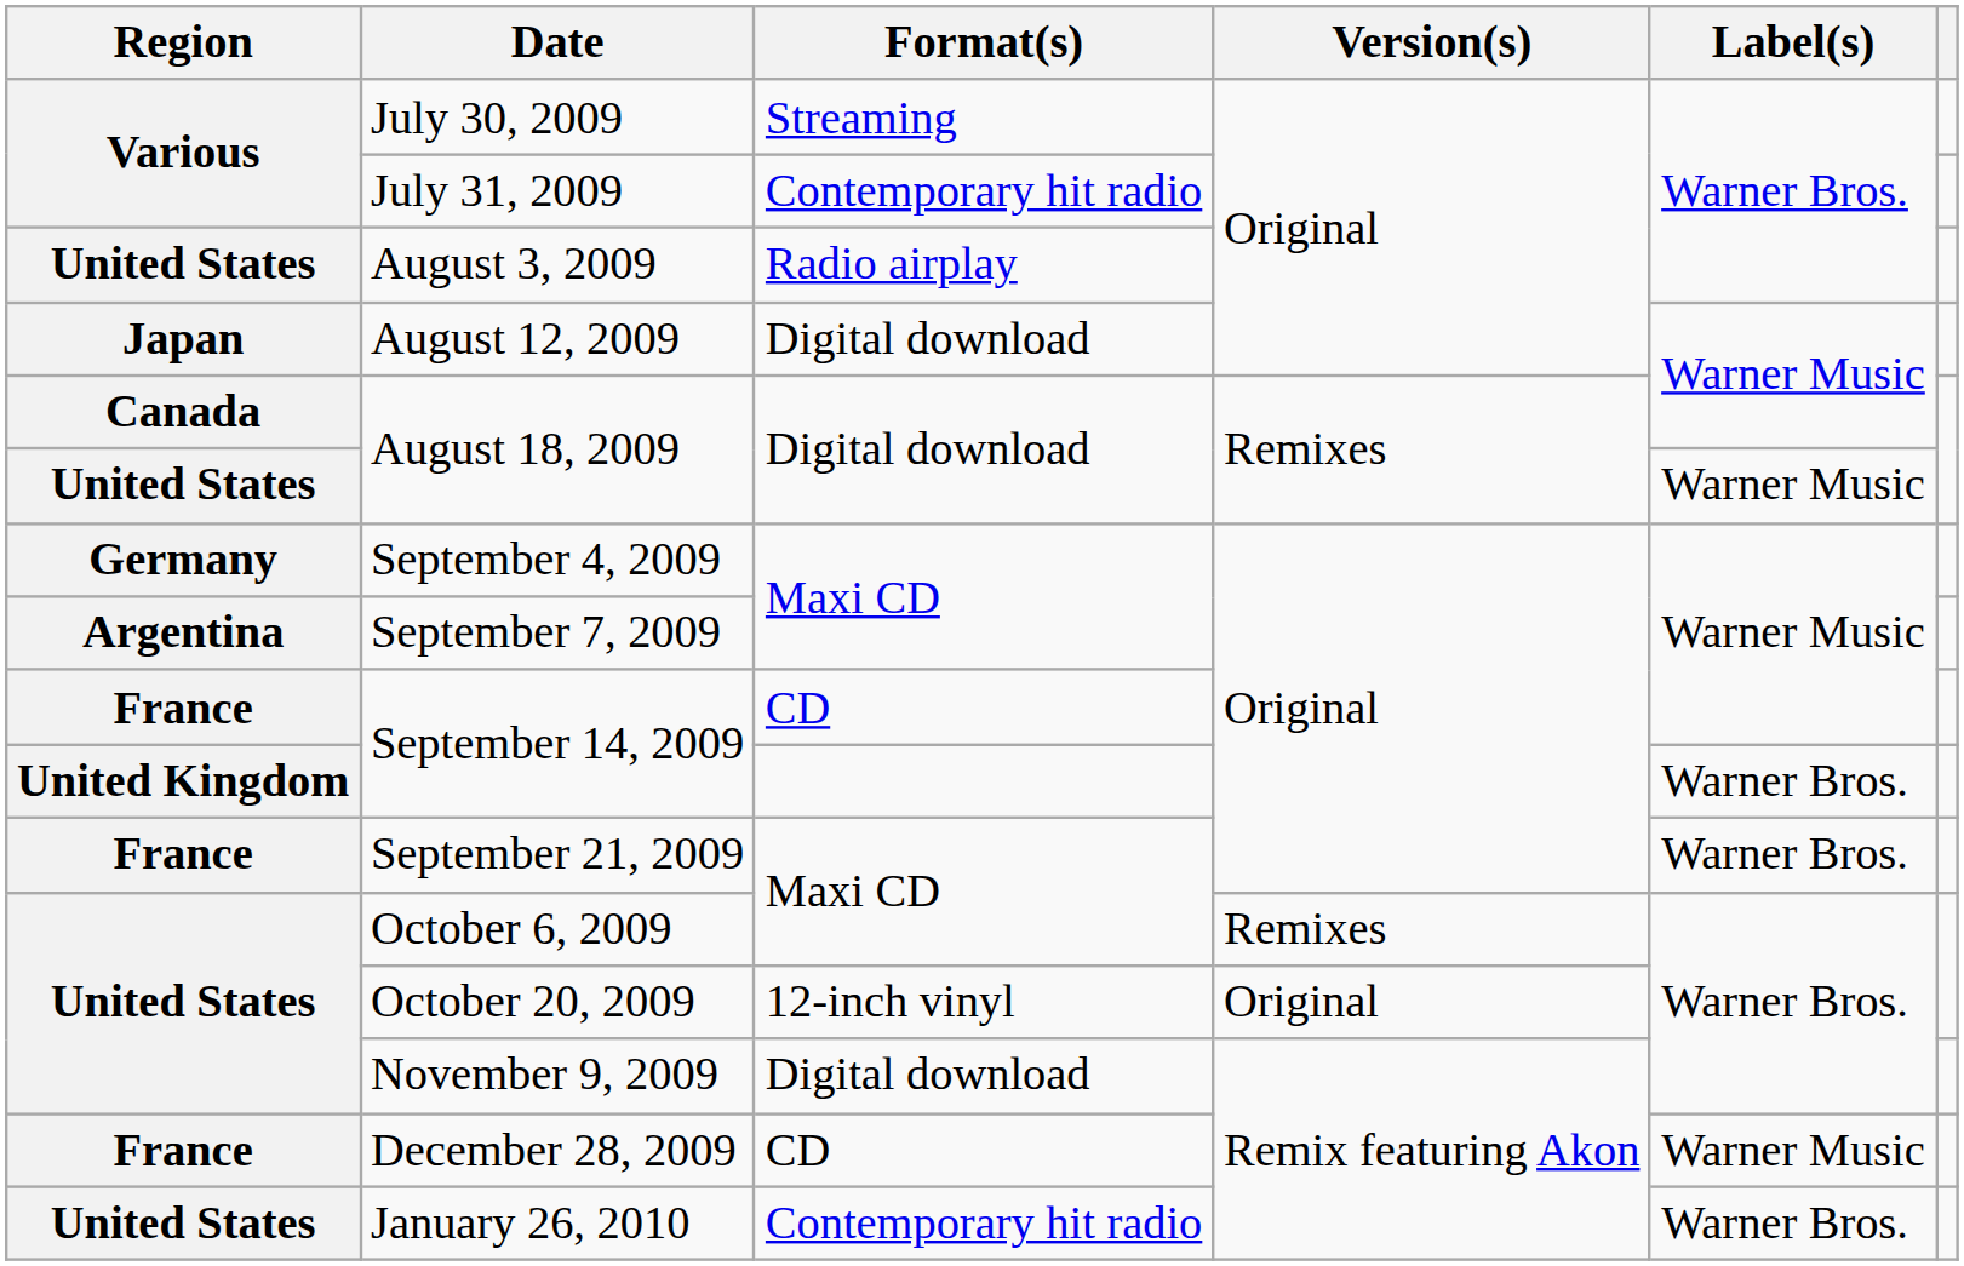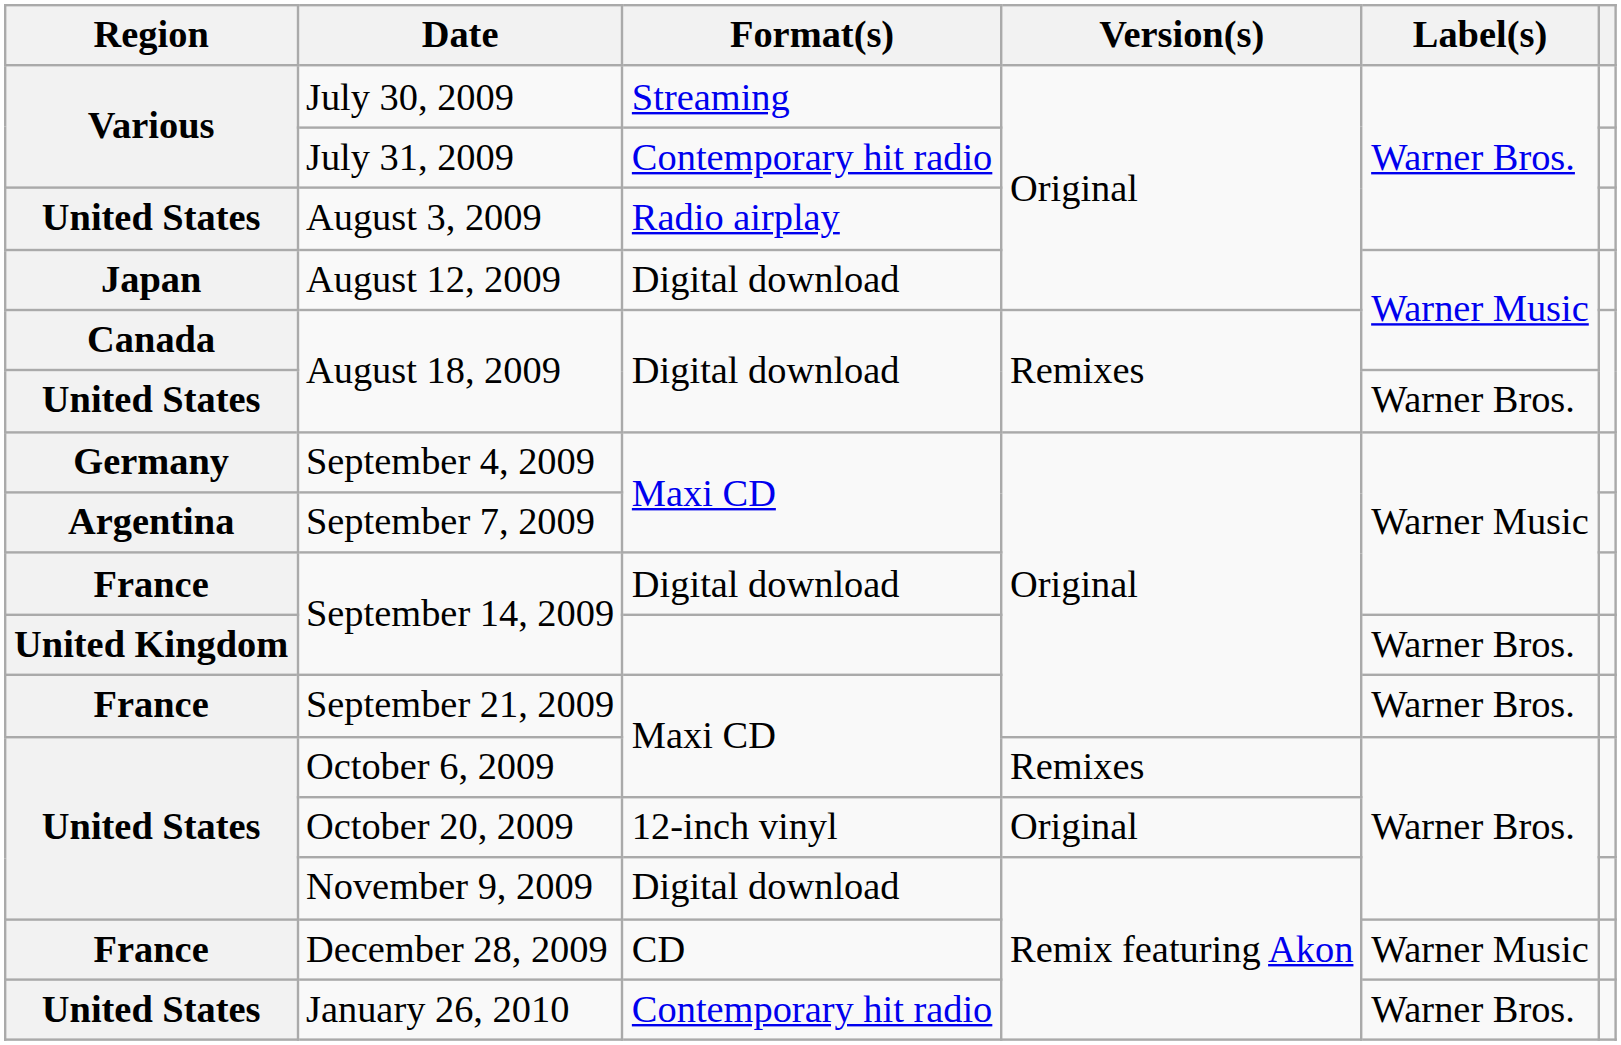 <table class="wikitable plainrowheaders">
 <tr>
 <th scope="col">Region</th>
 <th scope="col">Date</th>
 <th scope="col">Format(s)</th>
 <th scope="col">Version(s)</th>
 <th scope="col">Label(s)</th>
 <th scope="col"></th>
 </tr>
 <tr>
 <th scope="row" rowspan="2">Various</th>
 <td>July 30, 2009</td>
 <td><a href='#'>Streaming</a></td>
 <td rowspan="4">Original</td>
 <td rowspan="3"><a href='#'>Warner Bros.</a></td>
 <td></td>
 </tr>
 <tr>
 <td>July 31, 2009</td>
 <td><a href='#'>Contemporary hit radio</a></td>
 <td></td>
 </tr>
 <tr>
 <th scope="row">United States</th>
 <td>August 3, 2009</td>
 <td><a href='#'>Radio airplay</a></td>
 <td></td>
 </tr>
 <tr>
 <th scope="row">Japan</th>
 <td>August 12, 2009</td>
 <td>Digital download</td>
 <td rowspan="2"><a href='#'>Warner Music</a></td>
 <td></td>
 </tr>
 <tr>
 <th scope="row">Canada</th>
 <td rowspan="2">August 18, 2009</td>
 <td rowspan="2">Digital download </td>
 <td rowspan="2">Remixes</td>
 <td rowspan="2"></td>
 </tr>
 <tr>
 <th scope="row">United States</th>
-<td>Warner Music</td>
+<td>Warner Bros.</td>
 </tr>
 <tr>
 <th scope="row">Germany</th>
 <td>September 4, 2009</td>
 <td rowspan="2"><a href='#'>Maxi CD</a></td>
 <td rowspan="5">Original</td>
 <td rowspan="3">Warner Music</td>
 <td></td>
 </tr>
 <tr>
 <th scope="row">Argentina</th>
 <td>September 7, 2009</td>
 <td></td>
 </tr>
 <tr>
 <th scope="row">France</th>
 <td rowspan="2">September 14, 2009</td>
-<td><a href='#'>CD</a></td>
+<td>Digital download</td>
 <td></td>
 </tr>
 <tr>
 <th scope="row">United Kingdom</th>
 <td></td>
 <td>Warner Bros.</td>
 <td></td>
 </tr>
 <tr>
 <th scope="row">France</th>
 <td>September 21, 2009</td>
 <td rowspan="2">Maxi CD</td>
 <td>Warner Bros.</td>
 <td></td>
 </tr>
 <tr>
 <th scope="row" rowspan="3">United States</th>
 <td>October 6, 2009</td>
 <td>Remixes</td>
 <td rowspan="3">Warner Bros.</td>
 <td rowspan="2"></td>
 </tr>
 <tr>
 <td>October 20, 2009</td>
 <td>12-inch vinyl</td>
 <td>Original</td>
 </tr>
 <tr>
 <td>November 9, 2009</td>
 <td>Digital download</td>
 <td rowspan="3">Remix featuring <a href='#'>Akon</a></td>
 <td></td>
 </tr>
 <tr>
 <th scope="row">France</th>
 <td>December 28, 2009</td>
 <td>CD</td>
 <td>Warner Music</td>
 <td></td>
 </tr>
 <tr>
 <th scope="row">United States</th>
 <td>January 26, 2010</td>
 <td><a href='#'>Contemporary hit radio</a></td>
 <td>Warner Bros.</td>
 <td></td>
 </tr>
 </table>
